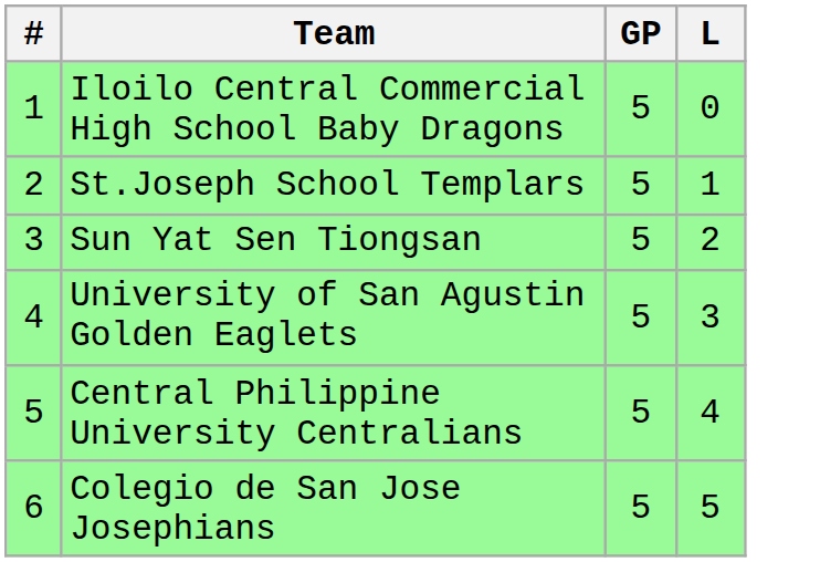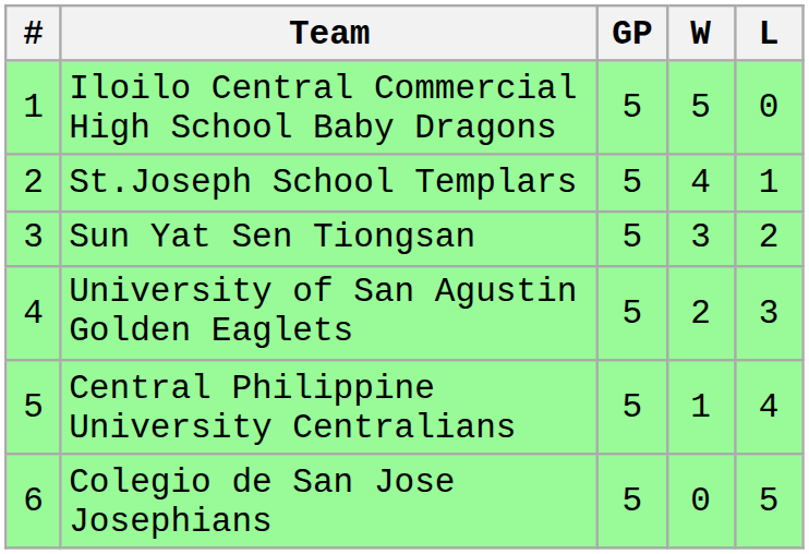 <table class="wikitable" style="text-align:center">
 <tr>
 <th width=15>#</th>
 <th width=200>Team</th>
 <th width=20>GP</th>
+<th width=20>W</th>
 <th width=20>L</th>
 </tr>
 <tr bgcolor="#98fb98">
 <td>1</td>
 <td align=left>Iloilo Central Commercial High School Baby Dragons</td>
+<td>5</td>
 <td>5</td>
 <td>0</td>
 </tr>
 <tr bgcolor="#98fb98">
 <td>2</td>
 <td align=left>St.Joseph School Templars</td>
 <td>5</td>
+<td>4</td>
 <td>1</td>
 </tr>
 <tr bgcolor="#98fb98">
 <td>3</td>
 <td align=left>Sun Yat Sen Tiongsan</td>
 <td>5</td>
+<td>3</td>
 <td>2</td>
 </tr>
 <tr bgcolor="#98fb98">
 <td>4</td>
 <td align=left>University of San Agustin Golden Eaglets</td>
 <td>5</td>
+<td>2</td>
 <td>3</td>
 </tr>
 <tr bgcolor="#98fb98">
 <td>5</td>
 <td align=left>Central Philippine University Centralians</td>
 <td>5</td>
+<td>1</td>
 <td>4</td>
 </tr>
 <tr bgcolor="#98fb98">
 <td>6</td>
 <td align=left>Colegio de San Jose Josephians</td>
 <td>5</td>
+<td>0</td>
 <td>5</td>
 </tr>
 </table>
